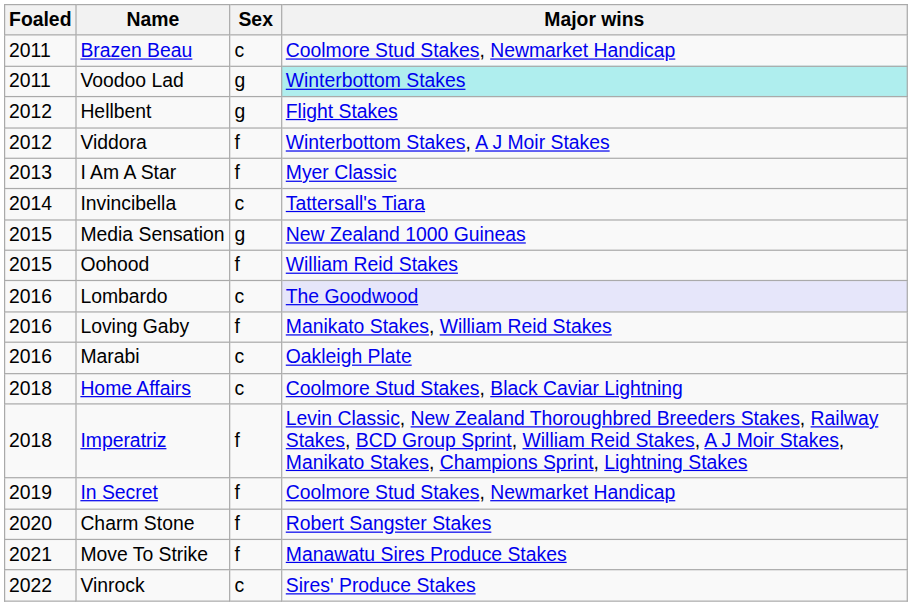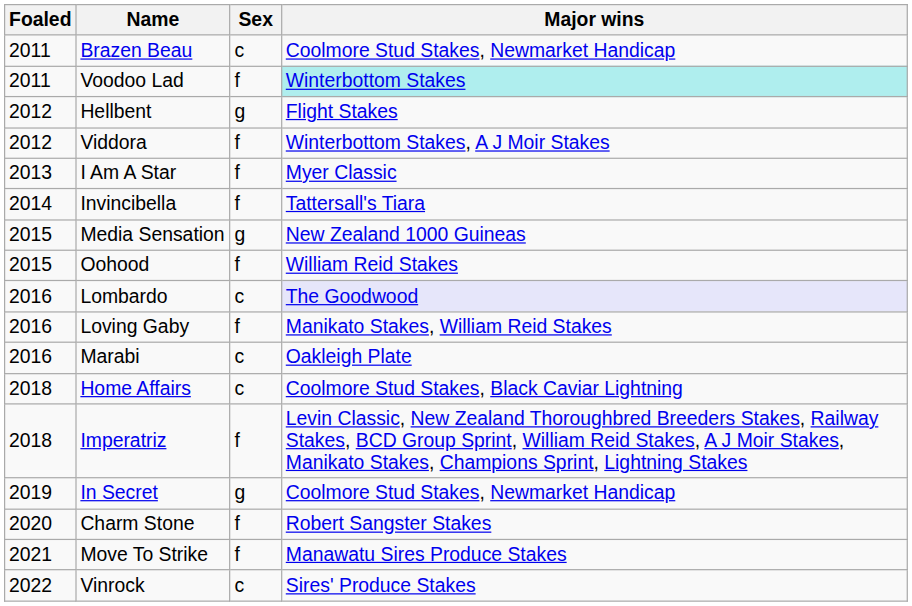 <table class="wikitable sortable">
 <tr>
 <th width="35px">Foaled</th>
 <th width="120px">Name</th>
 <th width="35px">Sex</th>
 <th width="510px">Major wins</th>
 </tr>
 <tr>
 <td>2011</td>
 <td><a href='#'>Brazen Beau</a></td>
 <td>c</td>
 <td><a href='#'>Coolmore Stud Stakes</a>, <a href='#'>Newmarket Handicap</a></td>
 </tr>
 <tr>
 <td>2011</td>
 <td>Voodoo Lad</td>
-<td>g</td>
+<td>f</td>
 <td style="background: paleturquoise;"><a href='#'>Winterbottom Stakes</a></td>
 </tr>
 <tr>
 <td>2012</td>
 <td>Hellbent</td>
 <td>g</td>
 <td><a href='#'>Flight Stakes</a></td>
 </tr>
 <tr>
 <td>2012</td>
 <td>Viddora</td>
 <td>f</td>
 <td><a href='#'>Winterbottom Stakes</a>, <a href='#'>A J Moir Stakes</a></td>
 </tr>
 <tr>
 <td>2013</td>
 <td>I Am A Star</td>
 <td>f</td>
 <td><a href='#'>Myer Classic</a></td>
 </tr>
 <tr>
 <td>2014</td>
 <td>Invincibella</td>
-<td>c</td>
+<td>f</td>
 <td><a href='#'>Tattersall's Tiara</a></td>
 </tr>
 <tr>
 <td>2015</td>
 <td>Media Sensation</td>
 <td>g</td>
 <td><a href='#'>New Zealand 1000 Guineas</a></td>
 </tr>
 <tr>
 <td>2015</td>
 <td>Oohood</td>
 <td>f</td>
 <td><a href='#'>William Reid Stakes</a></td>
 </tr>
 <tr>
 <td>2016</td>
 <td>Lombardo</td>
 <td>c</td>
 <td style="background: lavender;"><a href='#'>The Goodwood</a></td>
 </tr>
 <tr>
 <td>2016</td>
 <td>Loving Gaby</td>
 <td>f</td>
 <td><a href='#'>Manikato Stakes</a>, <a href='#'>William Reid Stakes</a></td>
 </tr>
 <tr>
 <td>2016</td>
 <td>Marabi</td>
 <td>c</td>
 <td><a href='#'>Oakleigh Plate</a></td>
 </tr>
 <tr>
 <td>2018</td>
 <td><a href='#'>Home Affairs</a></td>
 <td>c</td>
 <td><a href='#'>Coolmore Stud Stakes</a>, <a href='#'>Black Caviar Lightning</a></td>
 </tr>
 <tr>
 <td>2018</td>
 <td><a href='#'>Imperatriz</a></td>
 <td>f</td>
 <td><a href='#'>Levin Classic</a>, <a href='#'>New Zealand Thoroughbred Breeders Stakes</a>, <a href='#'>Railway Stakes</a>, <a href='#'>BCD Group Sprint</a>, <a href='#'>William Reid Stakes</a>, <a href='#'>A J Moir Stakes</a>, <a href='#'>Manikato Stakes</a>, <a href='#'>Champions Sprint</a>, <a href='#'>Lightning Stakes</a></td>
 </tr>
 <tr>
 <td>2019</td>
 <td><a href='#'>In Secret</a></td>
-<td>f</td>
+<td>g</td>
 <td><a href='#'>Coolmore Stud Stakes</a>, <a href='#'>Newmarket Handicap</a></td>
 </tr>
 <tr>
 <td>2020</td>
 <td>Charm Stone</td>
 <td>f</td>
 <td><a href='#'>Robert Sangster Stakes</a></td>
 </tr>
 <tr>
 <td>2021</td>
 <td>Move To Strike</td>
 <td>f</td>
 <td><a href='#'>Manawatu Sires Produce Stakes</a></td>
 </tr>
 <tr>
 <td>2022</td>
 <td>Vinrock</td>
 <td>c</td>
 <td><a href='#'>Sires' Produce Stakes</a></td>
 </tr>
 </table>
